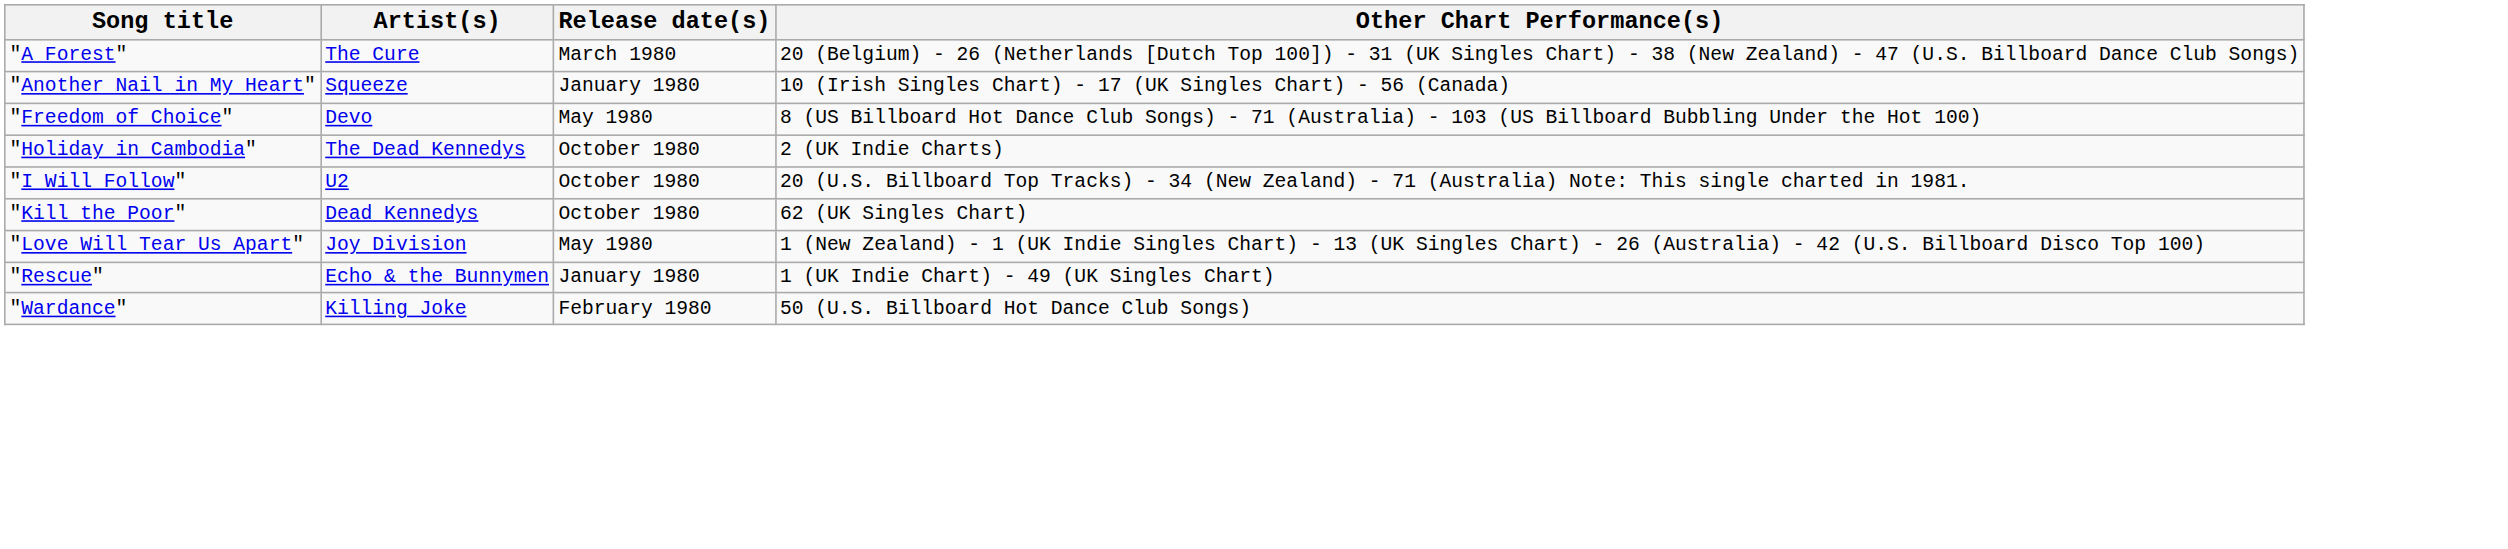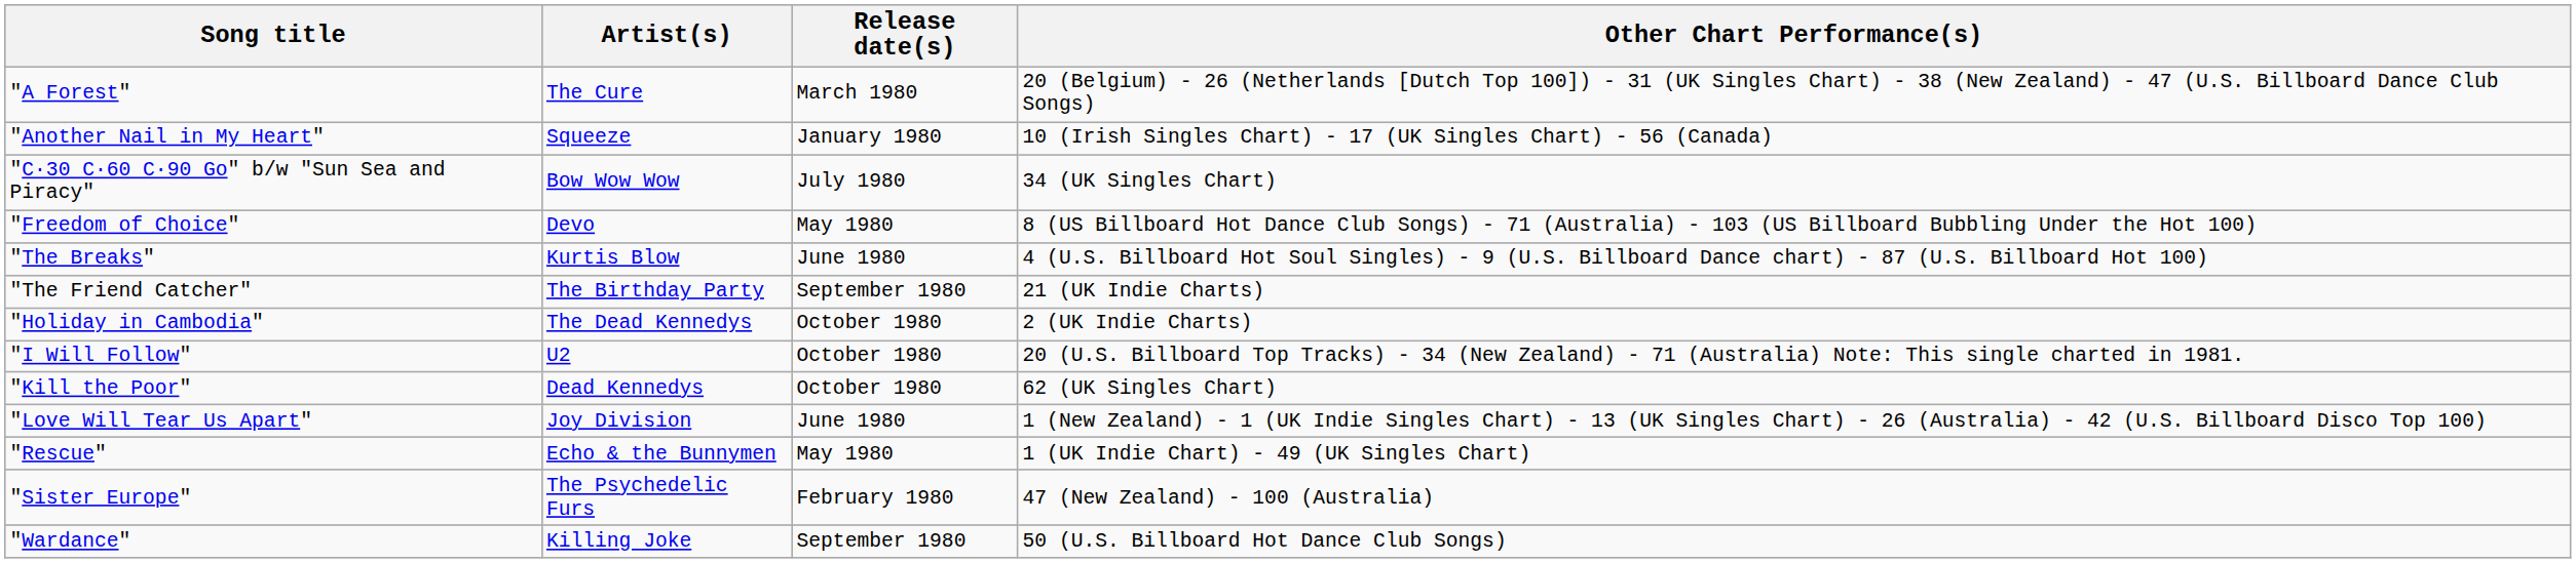 <table class="wikitable sortable" style="font-size:95%;">
 <tr>
 <th><big>Song title</big></th>
 <th><big>Artist(s)</big></th>
 <th><big>Release date(s)</big></th>
 <th><big>Other Chart Performance(s)</big></th>
 </tr>
 <tr>
 <td>"<a href='#'>A Forest</a>"</td>
 <td><a href='#'>The Cure</a></td>
 <td>March 1980</td>
 <td>20 (Belgium) - 26 (Netherlands [Dutch Top 100]) - 31 (UK Singles Chart) - 38 (New Zealand) - 47 (U.S. Billboard Dance Club Songs)</td>
 </tr>
 <tr>
 <td>"<a href='#'>Another Nail in My Heart</a>"</td>
 <td><a href='#'>Squeeze</a></td>
 <td>January 1980</td>
 <td>10 (Irish Singles Chart) - 17 (UK Singles Chart) - 56 (Canada)</td>
 </tr>
 <tr>
+<td>"<a href='#'>C·30 C·60 C·90 Go</a>" b/w 	"Sun Sea and Piracy"</td>
+<td><a href='#'>Bow Wow Wow</a></td>
+<td>July 1980</td>
+<td>34 (UK Singles Chart)</td>
+</tr>
+<tr>
 <td>"<a href='#'>Freedom of Choice</a>"</td>
 <td><a href='#'>Devo</a></td>
 <td>May 1980</td>
 <td>8 (US Billboard Hot Dance Club Songs) - 71 (Australia) - 103 (US Billboard Bubbling Under the Hot 100)</td>
+</tr>
+<tr>
+<td>"<a href='#'>The Breaks</a>"</td>
+<td><a href='#'>Kurtis Blow</a></td>
+<td>June 1980</td>
+<td>4 (U.S. Billboard Hot Soul Singles) - 9 (U.S. Billboard Dance chart) - 87 (U.S. Billboard Hot 100)</td>
+</tr>
+<tr>
+<td>"The Friend Catcher"</td>
+<td><a href='#'>The Birthday Party</a></td>
+<td>September 1980</td>
+<td>21 (UK Indie Charts)</td>
 </tr>
 <tr>
 <td>"<a href='#'>Holiday in Cambodia</a>"</td>
 <td><a href='#'>The Dead Kennedys</a></td>
 <td>October 1980</td>
 <td>2 (UK Indie Charts)</td>
 </tr>
 <tr>
 <td>"<a href='#'>I Will Follow</a>"</td>
 <td><a href='#'>U2</a></td>
 <td>October 1980</td>
 <td>20 (U.S. Billboard Top Tracks) - 34 (New Zealand) - 71 (Australia) Note: This single charted in 1981.</td>
 </tr>
 <tr>
 <td>"<a href='#'>Kill the Poor</a>"</td>
 <td><a href='#'>Dead Kennedys</a></td>
 <td>October 1980</td>
 <td>62 (UK Singles Chart)</td>
 </tr>
 <tr>
 <td>"<a href='#'>Love Will Tear Us Apart</a>"</td>
 <td><a href='#'>Joy Division</a></td>
-<td>May 1980</td>
+<td>June 1980</td>
 <td>1 (New Zealand) - 1 (UK Indie Singles Chart) - 13 (UK Singles Chart) - 26 (Australia) - 42 (U.S. Billboard Disco Top 100)</td>
 </tr>
 <tr>
 <td>"<a href='#'>Rescue</a>"</td>
 <td><a href='#'>Echo & the Bunnymen</a></td>
-<td>January 1980</td>
+<td>May 1980</td>
 <td>1 (UK Indie Chart) - 49 (UK Singles Chart)</td>
+</tr>
+<tr>
+<td>"<a href='#'>Sister Europe</a>"</td>
+<td><a href='#'>The Psychedelic Furs</a></td>
+<td>February 1980</td>
+<td>47 (New Zealand) - 100 (Australia)</td>
 </tr>
 <tr>
 <td>"<a href='#'>Wardance</a>"</td>
 <td><a href='#'>Killing Joke</a></td>
-<td>February 1980</td>
+<td>September 1980</td>
 <td>50 (U.S. Billboard Hot Dance Club Songs)</td>
 </tr>
 </table>
